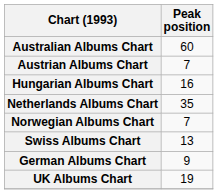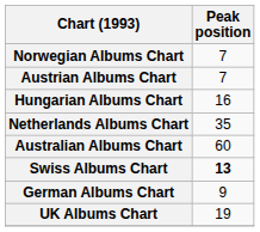 <table class="wikitable plainrowheaders sortable" style="text-align:center;" border="1">
 <tr>
 <th scope="col">Chart (1993)</th>
 <th scope="col">Peak<br>position</th>
 </tr>
 <tr>
-<th scope="row">Australian Albums Chart</th>
-<td>60</td>
+<th scope="row">Norwegian Albums Chart</th>
+<td>7</td>
 </tr>
 <tr>
 <th scope="row">Austrian Albums Chart</th>
 <td>7</td>
 </tr>
 <tr>
 <th scope="row">Hungarian Albums Chart</th>
 <td>16</td>
 </tr>
 <tr>
 <th scope="row">Netherlands Albums Chart</th>
 <td>35</td>
 </tr>
 <tr>
-<th scope="row">Norwegian Albums Chart</th>
-<td>7</td>
+<th scope="row">Australian Albums Chart</th>
+<td>60</td>
 </tr>
 <tr>
 <th scope="row">Swiss Albums Chart</th>
-<td>13</td>
+<td><strong>13</strong></td>
 </tr>
 <tr>
 <th scope="row">German Albums Chart</th>
 <td>9</td>
 </tr>
 <tr>
 <th scope="row">UK Albums Chart</th>
 <td>19</td>
 </tr>
 <tr>
 </tr>
 </table>
